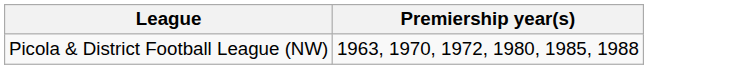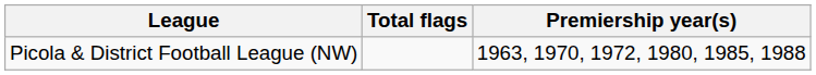 <table class="wikitable">
 <tr>
 <th>League</th>
+<th>Total flags</th>
 <th>Premiership year(s)</th>
 </tr>
 <tr>
 <td>Picola & District Football League (NW)</td>
+<td></td>
 <td>1963, 1970, 1972, 1980, 1985, 1988</td>
 </tr>
 </table>
